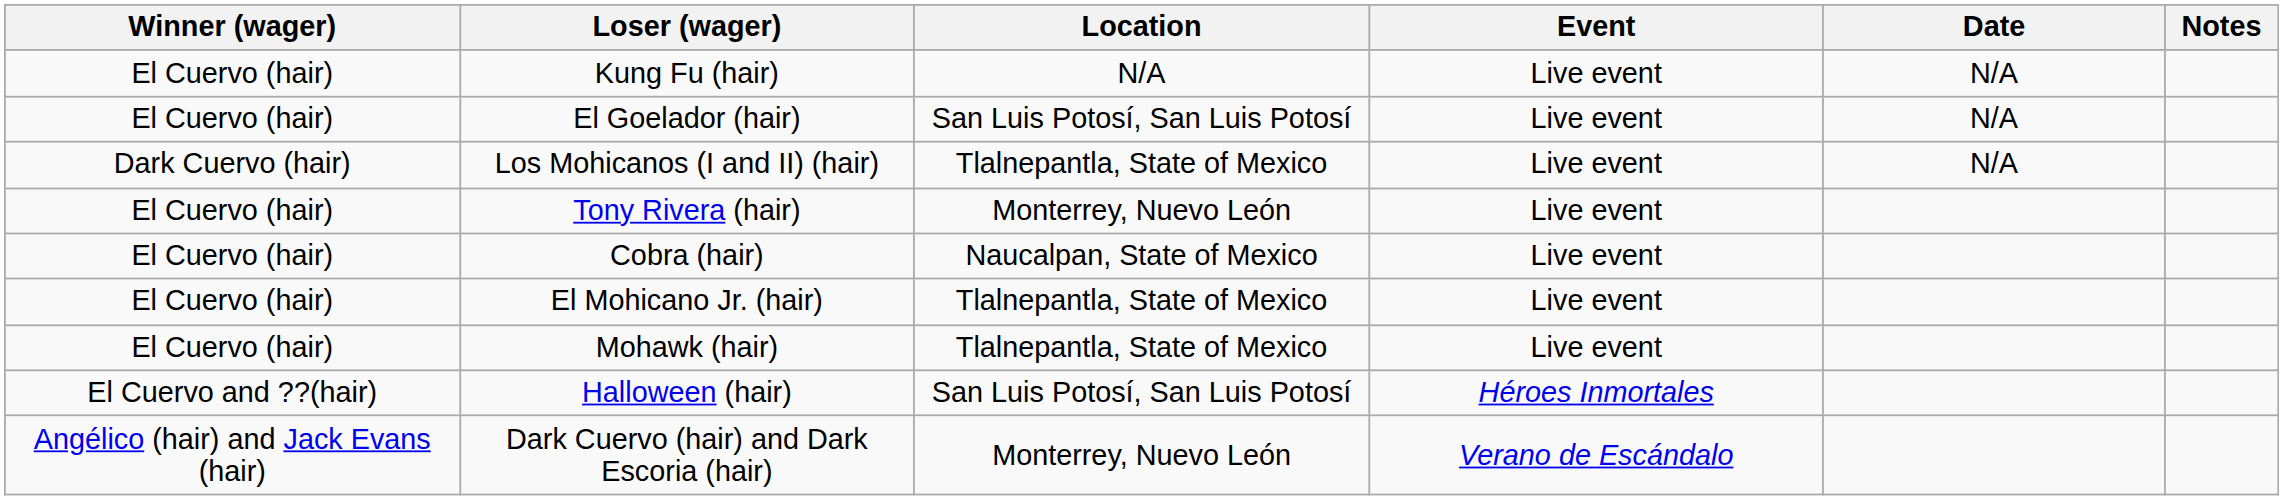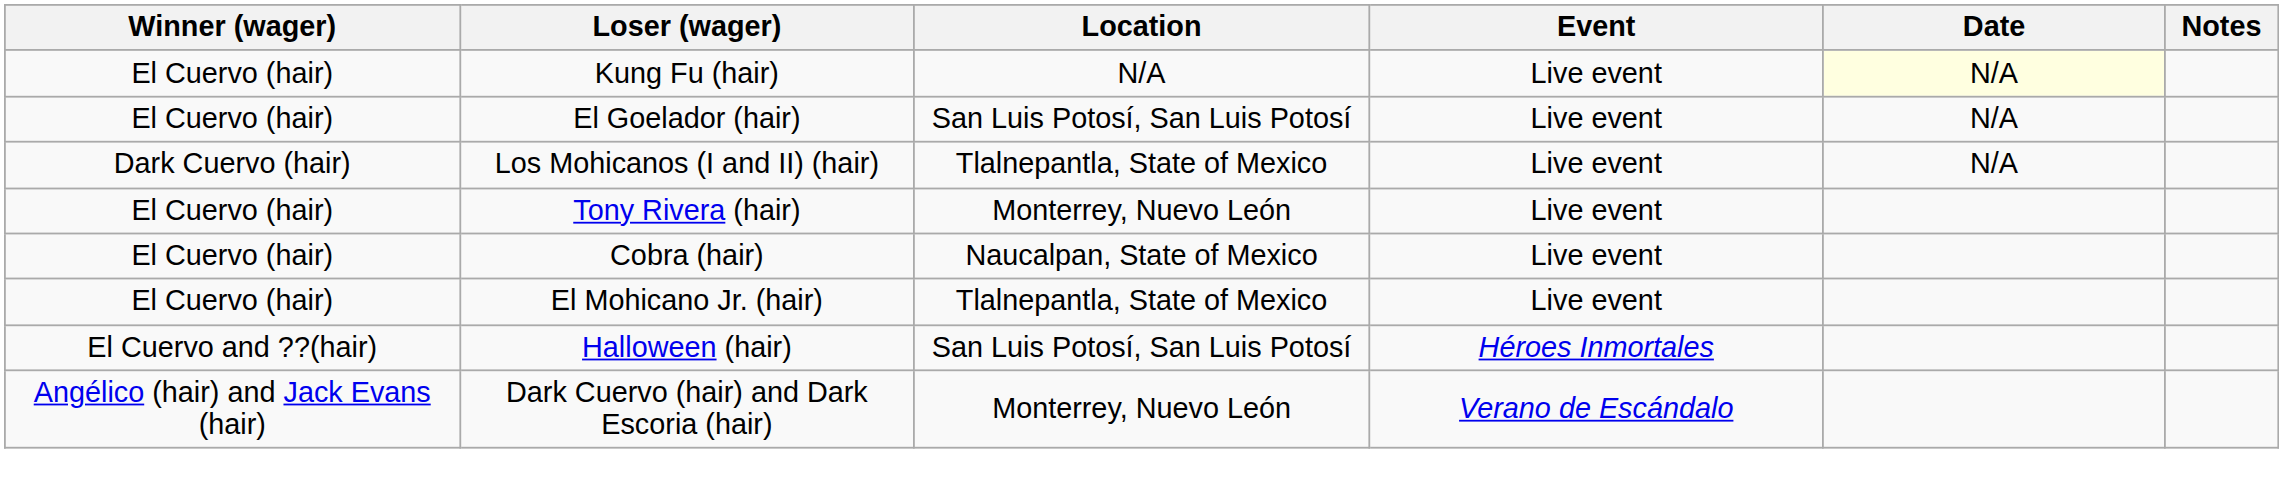 <table class="wikitable sortable" width=100%  style="text-align: center">
 <tr>
 <th width=20% scope="col">Winner (wager)</th>
 <th width=20% scope="col">Loser (wager)</th>
 <th width=20% scope="col">Location</th>
 <th width=20% scope="col">Event</th>
 <th width=15% scope="col">Date</th>
 <th class="unsortable" width=5% scope="col">Notes</th>
 </tr>
 <tr>
 <td>El Cuervo (hair)</td>
 <td>Kung Fu (hair)</td>
 <td>N/A</td>
 <td>Live event</td>
-<td>N/A</td>
+<td style="background: lightyellow;">N/A</td>
 <td> </td>
 </tr>
 <tr>
 <td>El Cuervo (hair)</td>
 <td>El Goelador (hair)</td>
 <td>San Luis Potosí, San Luis Potosí</td>
 <td>Live event</td>
 <td>N/A</td>
 <td> </td>
 </tr>
 <tr>
 <td>Dark Cuervo (hair)</td>
 <td>Los Mohicanos (I and II) (hair)</td>
 <td>Tlalnepantla, State of Mexico</td>
 <td>Live event</td>
 <td>N/A</td>
 <td> </td>
 </tr>
 <tr>
 <td>El Cuervo (hair)</td>
 <td><a href='#'>Tony Rivera</a> (hair)</td>
 <td>Monterrey, Nuevo León</td>
 <td>Live event</td>
 <td></td>
 <td> </td>
 </tr>
 <tr>
 <td>El Cuervo (hair)</td>
 <td>Cobra (hair)</td>
 <td>Naucalpan, State of Mexico</td>
 <td>Live event</td>
 <td></td>
 <td> </td>
 </tr>
 <tr>
 <td>El Cuervo (hair)</td>
 <td>El Mohicano Jr. (hair)</td>
 <td>Tlalnepantla, State of Mexico</td>
 <td>Live event</td>
 <td></td>
 <td> </td>
 </tr>
 <tr>
-<td>El Cuervo (hair)</td>
-<td>Mohawk (hair)</td>
-<td>Tlalnepantla, State of Mexico</td>
-<td>Live event</td>
-<td></td>
-<td> </td>
-</tr>
-<tr>
 <td>El Cuervo and ??(hair)</td>
 <td><a href='#'>Halloween</a> (hair)</td>
 <td>San Luis Potosí, San Luis Potosí</td>
 <td><em><a href='#'>Héroes Inmortales</a></em></td>
 <td></td>
 <td></td>
 </tr>
 <tr>
 <td><a href='#'>Angélico</a> (hair) and <a href='#'>Jack Evans</a> (hair)</td>
 <td>Dark Cuervo (hair) and Dark Escoria (hair)</td>
 <td>Monterrey, Nuevo León</td>
 <td><em><a href='#'>Verano de Escándalo</a></em></td>
 <td></td>
 <td></td>
 </tr>
 </table>
